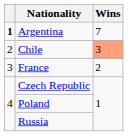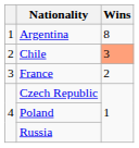 <table class="wikitable">
 <tr>
 <th></th>
 <th>Nationality</th>
 <th>Wins</th>
 </tr>
 <tr>
-<td><strong>1</strong></td>
+<td>1</td>
 <td> <a href='#'>Argentina</a></td>
-<td>7</td>
+<td>8</td>
 </tr>
 <tr>
 <td>2</td>
 <td> <a href='#'>Chile</a></td>
 <td style="background: lightsalmon;">3</td>
 </tr>
 <tr>
 <td>3</td>
 <td> <a href='#'>France</a></td>
 <td>2</td>
 </tr>
 <tr>
 <td rowspan="3">4</td>
 <td> <a href='#'>Czech Republic</a></td>
 <td rowspan="3">1</td>
 </tr>
 <tr>
 <td> <a href='#'>Poland</a></td>
 </tr>
 <tr>
 <td> <a href='#'>Russia</a></td>
 </tr>
 </table>
